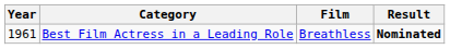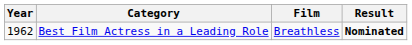 <table class="wikitable">
 <tr>
 <th><strong>Year</strong></th>
 <th>Category</th>
 <th><strong>Film</strong></th>
 <th><strong>Result</strong></th>
 </tr>
 <tr>
-<td>1961</td>
+<td>1962</td>
 <td><a href='#'>Best Film Actress in a Leading Role</a></td>
 <td><a href='#'>Breathless</a></td>
 <td><strong>Nominated</strong></td>
 </tr>
 </table>
